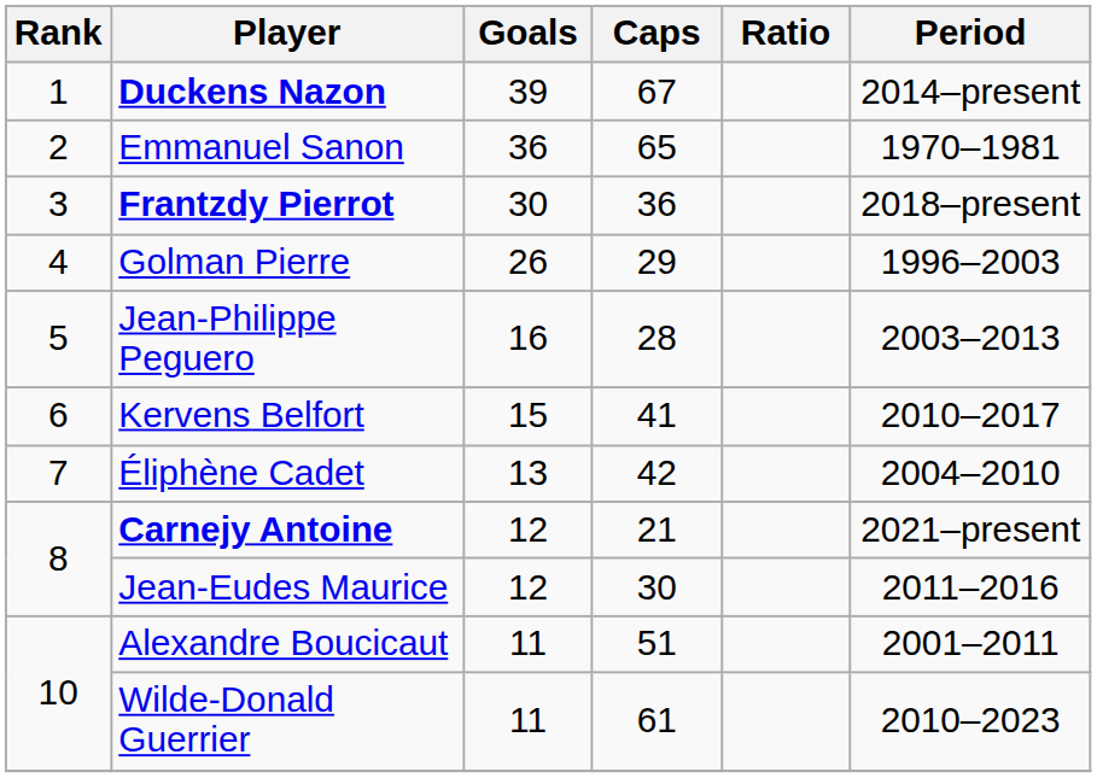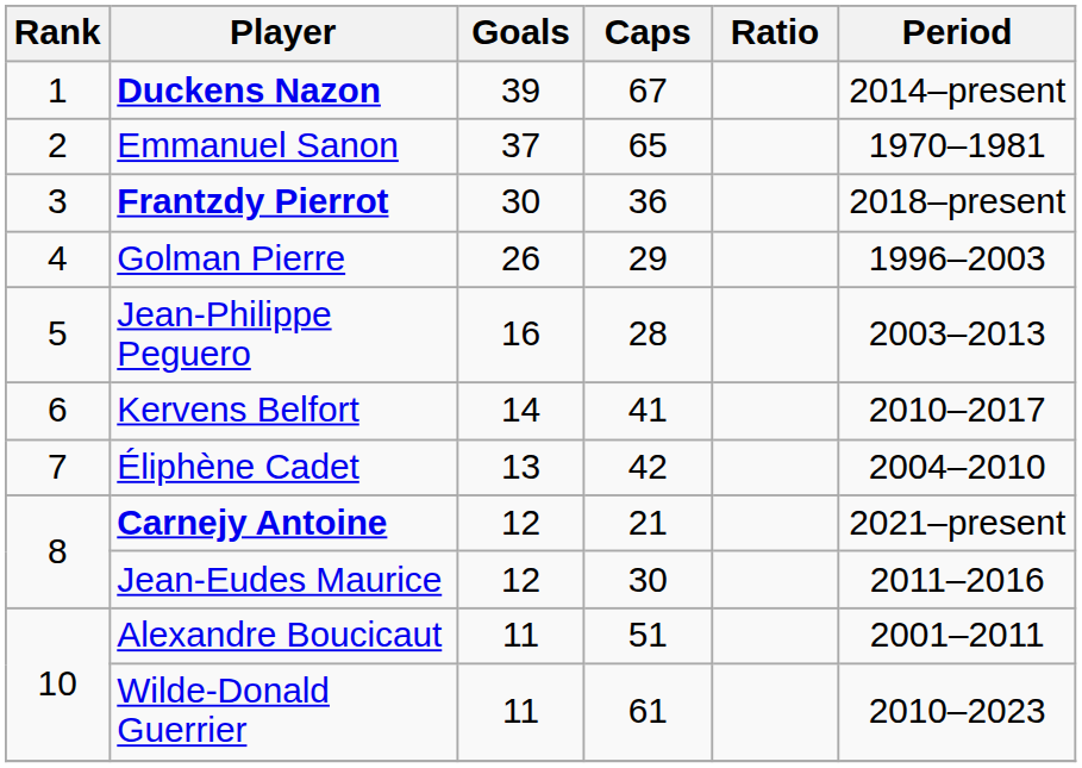 <table class="wikitable sortable" style="text-align:center;">
 <tr>
 <th width=30px>Rank</th>
 <th style="width:150px;">Player</th>
 <th width=50px>Goals</th>
 <th width=50px>Caps</th>
 <th width=50px>Ratio</th>
 <th style="width:100px;">Period</th>
 </tr>
 <tr>
 <td>1</td>
 <td style="text-align:left;"><strong><a href='#'>Duckens Nazon</a></strong></td>
 <td>39</td>
 <td>67</td>
 <td></td>
 <td>2014–present</td>
 </tr>
 <tr>
 <td>2</td>
 <td style="text-align:left;"><a href='#'>Emmanuel Sanon</a></td>
-<td>36</td>
+<td>37</td>
 <td>65</td>
 <td></td>
 <td>1970–1981</td>
 </tr>
 <tr>
 <td>3</td>
 <td style="text-align:left;"><strong><a href='#'>Frantzdy Pierrot</a></strong></td>
 <td>30</td>
 <td>36</td>
 <td></td>
 <td>2018–present</td>
 </tr>
 <tr>
 <td>4</td>
 <td style="text-align:left;"><a href='#'>Golman Pierre</a></td>
 <td>26</td>
 <td>29</td>
 <td></td>
 <td>1996–2003</td>
 </tr>
 <tr>
 <td>5</td>
 <td style="text-align:left;"><a href='#'>Jean-Philippe Peguero</a></td>
 <td>16</td>
 <td>28</td>
 <td></td>
 <td>2003–2013</td>
 </tr>
 <tr>
 <td>6</td>
 <td style="text-align:left;"><a href='#'>Kervens Belfort</a></td>
-<td>15</td>
+<td>14</td>
 <td>41</td>
 <td></td>
 <td>2010–2017</td>
 </tr>
 <tr>
 <td>7</td>
 <td style="text-align:left;"><a href='#'>Éliphène Cadet</a></td>
 <td>13</td>
 <td>42</td>
 <td></td>
 <td>2004–2010</td>
 </tr>
 <tr>
 <td rowspan=2>8</td>
 <td style="text-align:left;"><strong><a href='#'>Carnejy Antoine</a></strong></td>
 <td>12</td>
 <td>21</td>
 <td></td>
 <td>2021–present</td>
 </tr>
 <tr>
 <td style="text-align:left;"><a href='#'>Jean-Eudes Maurice</a></td>
 <td>12</td>
 <td>30</td>
 <td></td>
 <td>2011–2016</td>
 </tr>
 <tr>
 <td rowspan=2>10</td>
 <td style="text-align:left;"><a href='#'>Alexandre Boucicaut</a></td>
 <td>11</td>
 <td>51</td>
 <td></td>
 <td>2001–2011</td>
 </tr>
 <tr>
 <td style="text-align:left;"><a href='#'>Wilde-Donald Guerrier</a></td>
 <td>11</td>
 <td>61</td>
 <td></td>
 <td>2010–2023</td>
 </tr>
 <tr>
 </tr>
 </table>
